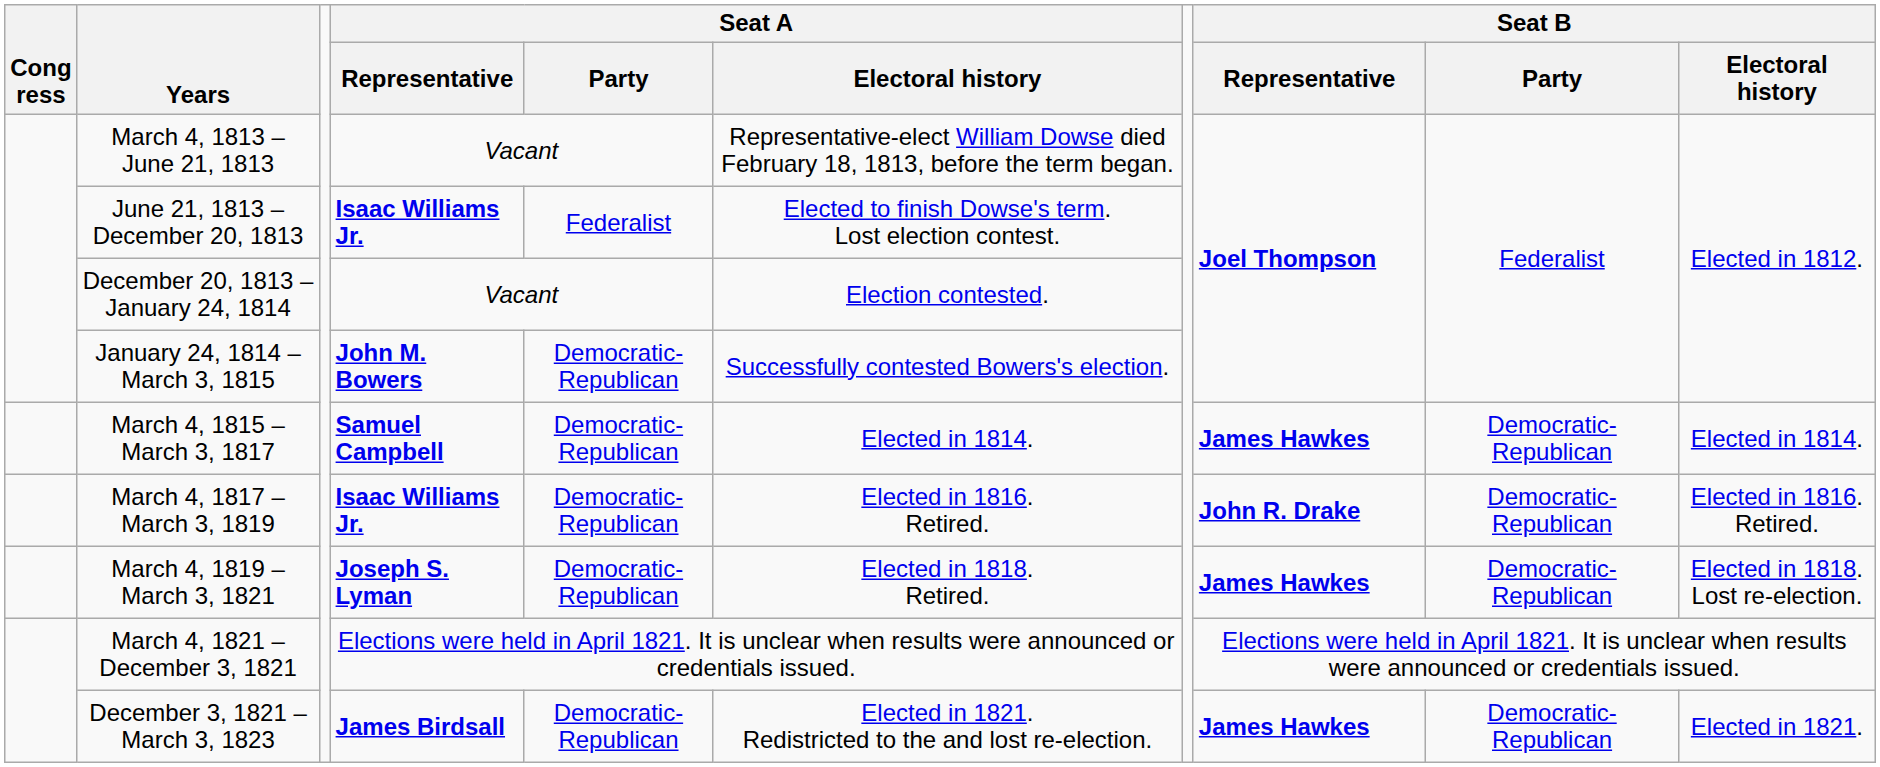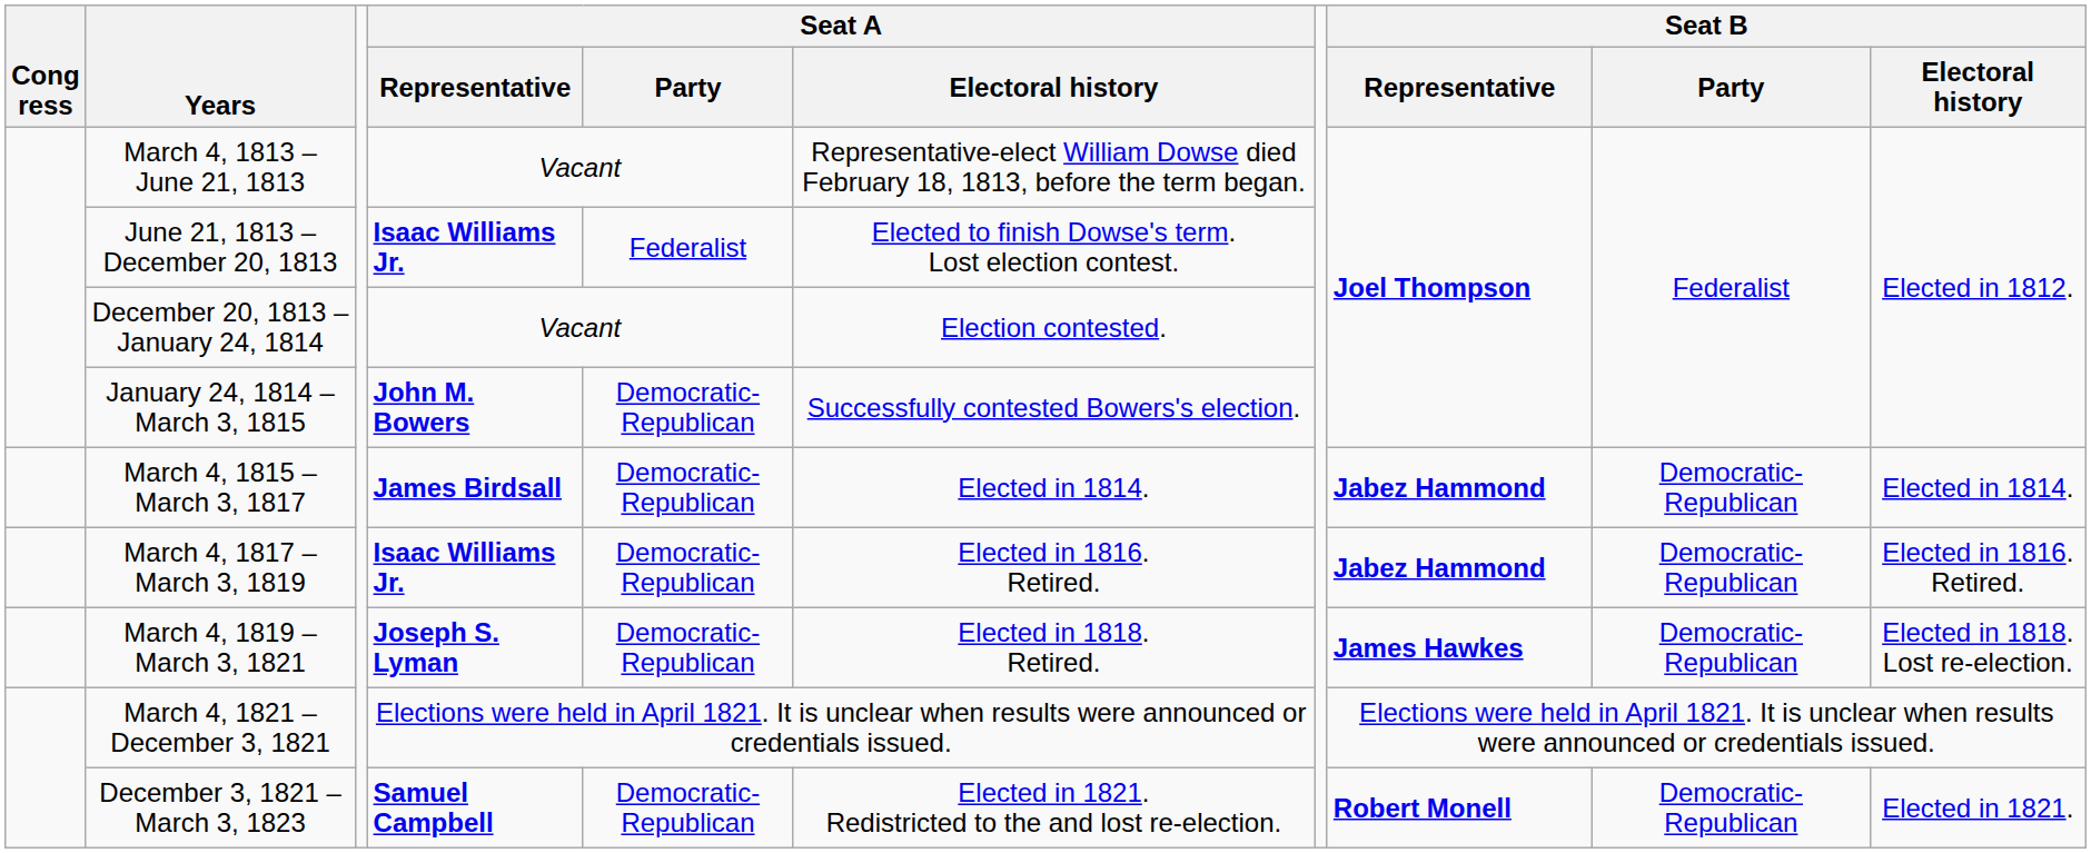 <table class=wikitable style="text-align:center">
 <tr valign=bottom>
 <th rowspan=2>Cong<br>ress</th>
 <th rowspan=2>Years</th>
 <td rowspan=99></td>
 <th colspan=3>Seat A</th>
 <td rowspan=99></td>
 <th colspan=3>Seat B</th>
 </tr>
 <tr style="height:3em">
 <th>Representative</th>
 <th>Party</th>
 <th>Electoral history</th>
 <th>Representative</th>
 <th>Party</th>
 <th>Electoral history</th>
 </tr>
 <tr style="height:3em">
 <td rowspan=4></td>
 <td nowrap>March 4, 1813 –<br>June 21, 1813</td>
 <td colspan=2><em>Vacant</em></td>
 <td>Representative-elect <a href='#'>William Dowse</a> died February 18, 1813, before the term began.</td>
 <td rowspan=4 align=left><strong><a href='#'>Joel Thompson</a></strong><br></td>
 <td rowspan=4 ><a href='#'>Federalist</a></td>
 <td rowspan=4><a href='#'>Elected in 1812</a>.<br></td>
 </tr>
 <tr style="height:3em">
 <td nowrap>June 21, 1813 –<br>December 20, 1813</td>
 <td align=left><strong><a href='#'>Isaac Williams Jr.</a></strong><br></td>
 <td><a href='#'>Federalist</a></td>
 <td><a href='#'>Elected to finish Dowse's term</a>.<br>Lost election contest.</td>
 </tr>
 <tr style="height:3em">
 <td nowrap>December 20, 1813 –<br>January 24, 1814</td>
 <td colspan=2><em>Vacant</em></td>
 <td><a href='#'>Election contested</a>.</td>
 </tr>
 <tr style="height:3em">
 <td nowrap>January 24, 1814 –<br>March 3, 1815</td>
 <td align=left><strong><a href='#'>John M. Bowers</a></strong><br></td>
 <td><a href='#'>Democratic-Republican</a></td>
 <td><a href='#'>Successfully contested Bowers's election</a>.<br></td>
 </tr>
 <tr style="height:3em">
 <td></td>
 <td nowrap>March 4, 1815 –<br>March 3, 1817</td>
-<td align=left><strong><a href='#'>Samuel Campbell</a></strong><br></td>
+<td align=left><strong><a href='#'>James Birdsall</a></strong><br></td>
 <td><a href='#'>Democratic-Republican</a></td>
 <td><a href='#'>Elected in 1814</a>.<br></td>
-<td align=left><strong><a href='#'>James Hawkes</a></strong><br></td>
+<td align=left><strong><a href='#'>Jabez Hammond</a></strong><br></td>
 <td><a href='#'>Democratic-Republican</a></td>
 <td><a href='#'>Elected in 1814</a>.<br></td>
 </tr>
 <tr style="height:3em">
 <td></td>
 <td nowrap>March 4, 1817 –<br>March 3, 1819</td>
 <td align=left><strong><a href='#'>Isaac Williams Jr.</a></strong><br></td>
 <td><a href='#'>Democratic-Republican</a></td>
 <td><a href='#'>Elected in 1816</a>.<br>Retired.</td>
-<td align=left><strong><a href='#'>John R. Drake</a></strong><br></td>
+<td align=left><strong><a href='#'>Jabez Hammond</a></strong><br></td>
 <td><a href='#'>Democratic-Republican</a></td>
 <td><a href='#'>Elected in 1816</a>.<br>Retired.</td>
 </tr>
 <tr style="height:3em">
 <td></td>
 <td nowrap>March 4, 1819 –<br>March 3, 1821</td>
 <td align=left><strong><a href='#'>Joseph S. Lyman</a></strong><br></td>
 <td><a href='#'>Democratic-Republican</a></td>
 <td><a href='#'>Elected in 1818</a>.<br>Retired.</td>
 <td align=left><strong><a href='#'>James Hawkes</a></strong><br></td>
 <td><a href='#'>Democratic-Republican</a></td>
 <td><a href='#'>Elected in 1818</a>.<br>Lost re-election.</td>
 </tr>
 <tr style="height:3em">
 <td rowspan=2></td>
 <td nowrap>March 4, 1821 –<br>December 3, 1821</td>
 <td colspan=3><a href='#'>Elections were held in April 1821</a>. It is unclear when results were announced or credentials issued.</td>
 <td colspan=3><a href='#'>Elections were held in April 1821</a>. It is unclear when results were announced or credentials issued.</td>
 </tr>
 <tr style="height:3em">
 <td nowrap>December 3, 1821 –<br>March 3, 1823</td>
-<td align=left><strong><a href='#'>James Birdsall</a></strong><br></td>
+<td align=left><strong><a href='#'>Samuel Campbell</a></strong><br></td>
 <td><a href='#'>Democratic-Republican</a></td>
 <td><a href='#'>Elected in 1821</a>.<br>Redistricted to the  and lost re-election.</td>
-<td align=left><strong><a href='#'>James Hawkes</a></strong><br></td>
+<td align=left><strong><a href='#'>Robert Monell</a></strong><br></td>
 <td><a href='#'>Democratic-Republican</a></td>
 <td><a href='#'>Elected in 1821</a>.<br></td>
 </tr>
 </table>
